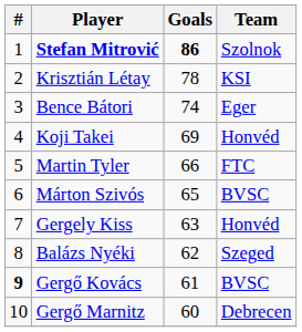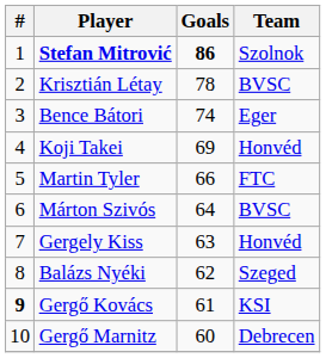 <table class="wikitable" style="text-align:center">
 <tr>
 <th>#</th>
 <th>Player</th>
 <th>Goals</th>
 <th>Team</th>
 </tr>
 <tr>
 <td rowspan="1">1</td>
 <td align="left"> <strong><a href='#'>Stefan Mitrović</a></strong></td>
 <td><strong>86</strong></td>
 <td align="left"> <a href='#'>Szolnok</a></td>
 </tr>
 <tr>
 <td rowspan="1">2</td>
 <td align="left"> <a href='#'>Krisztián Létay</a></td>
 <td>78</td>
-<td align="left"> <a href='#'>KSI</a></td>
+<td align="left"> <a href='#'>BVSC</a></td>
 </tr>
 <tr>
 <td rowspan="1">3</td>
 <td align="left"> <a href='#'>Bence Bátori</a></td>
 <td>74</td>
 <td align="left"> <a href='#'>Eger</a></td>
 </tr>
 <tr>
 <td rowspan="1">4</td>
 <td align="left"> <a href='#'>Koji Takei</a></td>
 <td>69</td>
 <td align="left"> <a href='#'>Honvéd</a></td>
 </tr>
 <tr>
 <td rowspan="1">5</td>
 <td align="left"> <a href='#'>Martin Tyler</a></td>
 <td>66</td>
 <td align="left"> <a href='#'>FTC</a></td>
 </tr>
 <tr>
 <td rowspan="1">6</td>
 <td align="left"> <a href='#'>Márton Szivós</a></td>
-<td>65</td>
+<td>64</td>
 <td align="left"> <a href='#'>BVSC</a></td>
 </tr>
 <tr>
 <td rowspan="1">7</td>
 <td align="left"> <a href='#'>Gergely Kiss</a></td>
 <td>63</td>
 <td align="left"> <a href='#'>Honvéd</a></td>
 </tr>
 <tr>
 <td rowspan="1">8</td>
 <td align="left"> <a href='#'>Balázs Nyéki</a></td>
 <td>62</td>
 <td align="left"> <a href='#'>Szeged</a></td>
 </tr>
 <tr>
 <td rowspan="1"><strong>9</strong></td>
 <td align="left"> <a href='#'>Gergő Kovács</a></td>
 <td>61</td>
-<td align="left"> <a href='#'>BVSC</a></td>
+<td align="left"> <a href='#'>KSI</a></td>
 </tr>
 <tr>
 <td rowspan="1">10</td>
 <td align="left"> <a href='#'>Gergő Marnitz</a></td>
 <td>60</td>
 <td align="left"> <a href='#'>Debrecen</a></td>
 </tr>
 <tr>
 </tr>
 </table>
